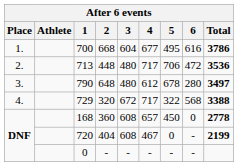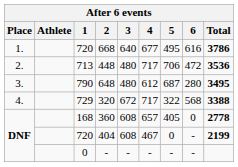 <table class=wikitable style="text-align:center">
 <tr>
 <th colspan=9><strong>After 6 events</strong></th>
 </tr>
 <tr>
 <th>Place</th>
 <th>Athlete</th>
 <th>1</th>
 <th>2</th>
 <th>3</th>
 <th>4</th>
 <th>5</th>
 <th>6</th>
 <th>Total</th>
 </tr>
 <tr>
 <td width=30>1.</td>
 <td align=left></td>
-<td>700</td>
+<td>720</td>
 <td>668</td>
-<td>604</td>
+<td>640</td>
 <td>677</td>
 <td>495</td>
 <td>616</td>
 <td><strong>3786</strong></td>
 </tr>
 <tr>
 <td>2.</td>
 <td align=left></td>
 <td>713</td>
 <td>448</td>
 <td>480</td>
 <td>717</td>
 <td>706</td>
 <td>472</td>
 <td><strong>3536</strong></td>
 </tr>
 <tr>
 <td>3.</td>
 <td align=left></td>
 <td>790</td>
 <td>648</td>
 <td>480</td>
 <td>612</td>
-<td>678</td>
+<td>687</td>
 <td>280</td>
-<td><strong>3497</strong></td>
+<td><strong>3495</strong></td>
 </tr>
 <tr>
 <td>4.</td>
 <td align=left></td>
 <td>729</td>
 <td>320</td>
 <td>672</td>
 <td>717</td>
 <td>322</td>
 <td>568</td>
 <td><strong>3388</strong></td>
 </tr>
 <tr>
 <td rowspan=3><strong>DNF</strong></td>
 <td align=left></td>
 <td>168</td>
 <td>360</td>
 <td>608</td>
 <td>657</td>
-<td>450</td>
+<td>405</td>
 <td>0</td>
 <td><strong>2778</strong></td>
 </tr>
 <tr>
 <td align=left></td>
 <td>720</td>
 <td>404</td>
 <td>608</td>
 <td>467</td>
 <td>0</td>
 <td>-</td>
 <td><strong>2199</strong></td>
 </tr>
 <tr>
 <td align=left></td>
 <td>0</td>
 <td>-</td>
 <td>-</td>
 <td>-</td>
 <td>-</td>
 <td>-</td>
 <td></td>
 </tr>
 </table>
